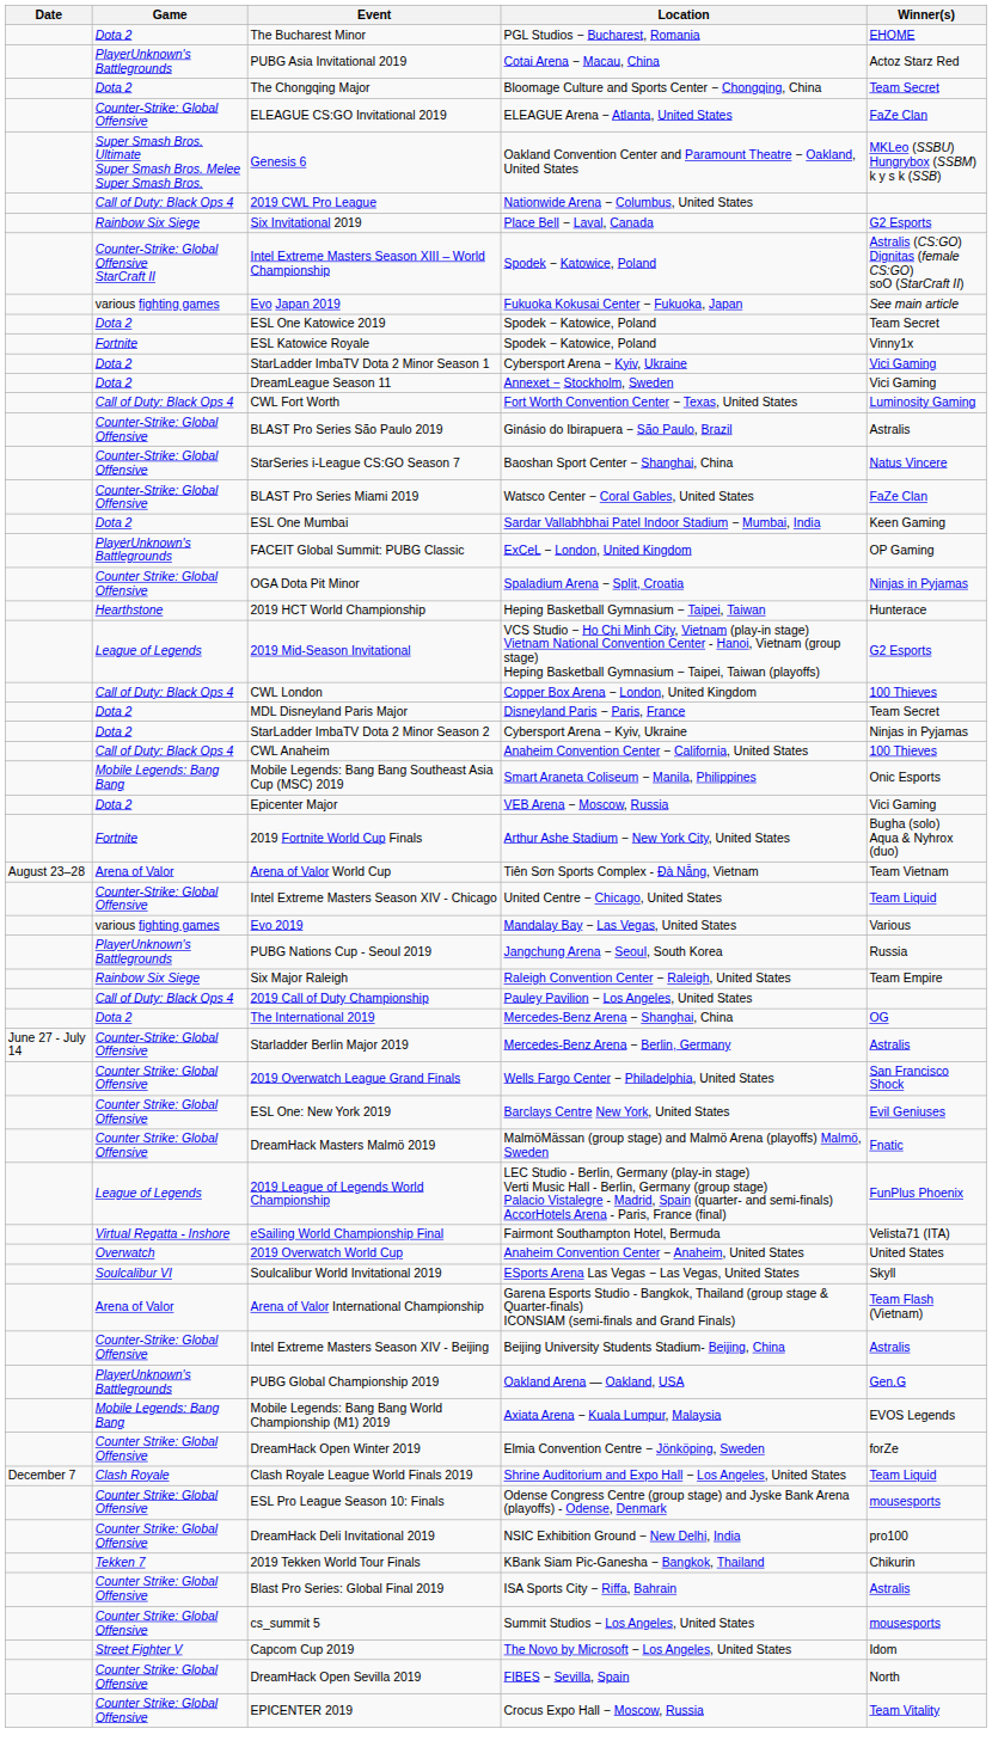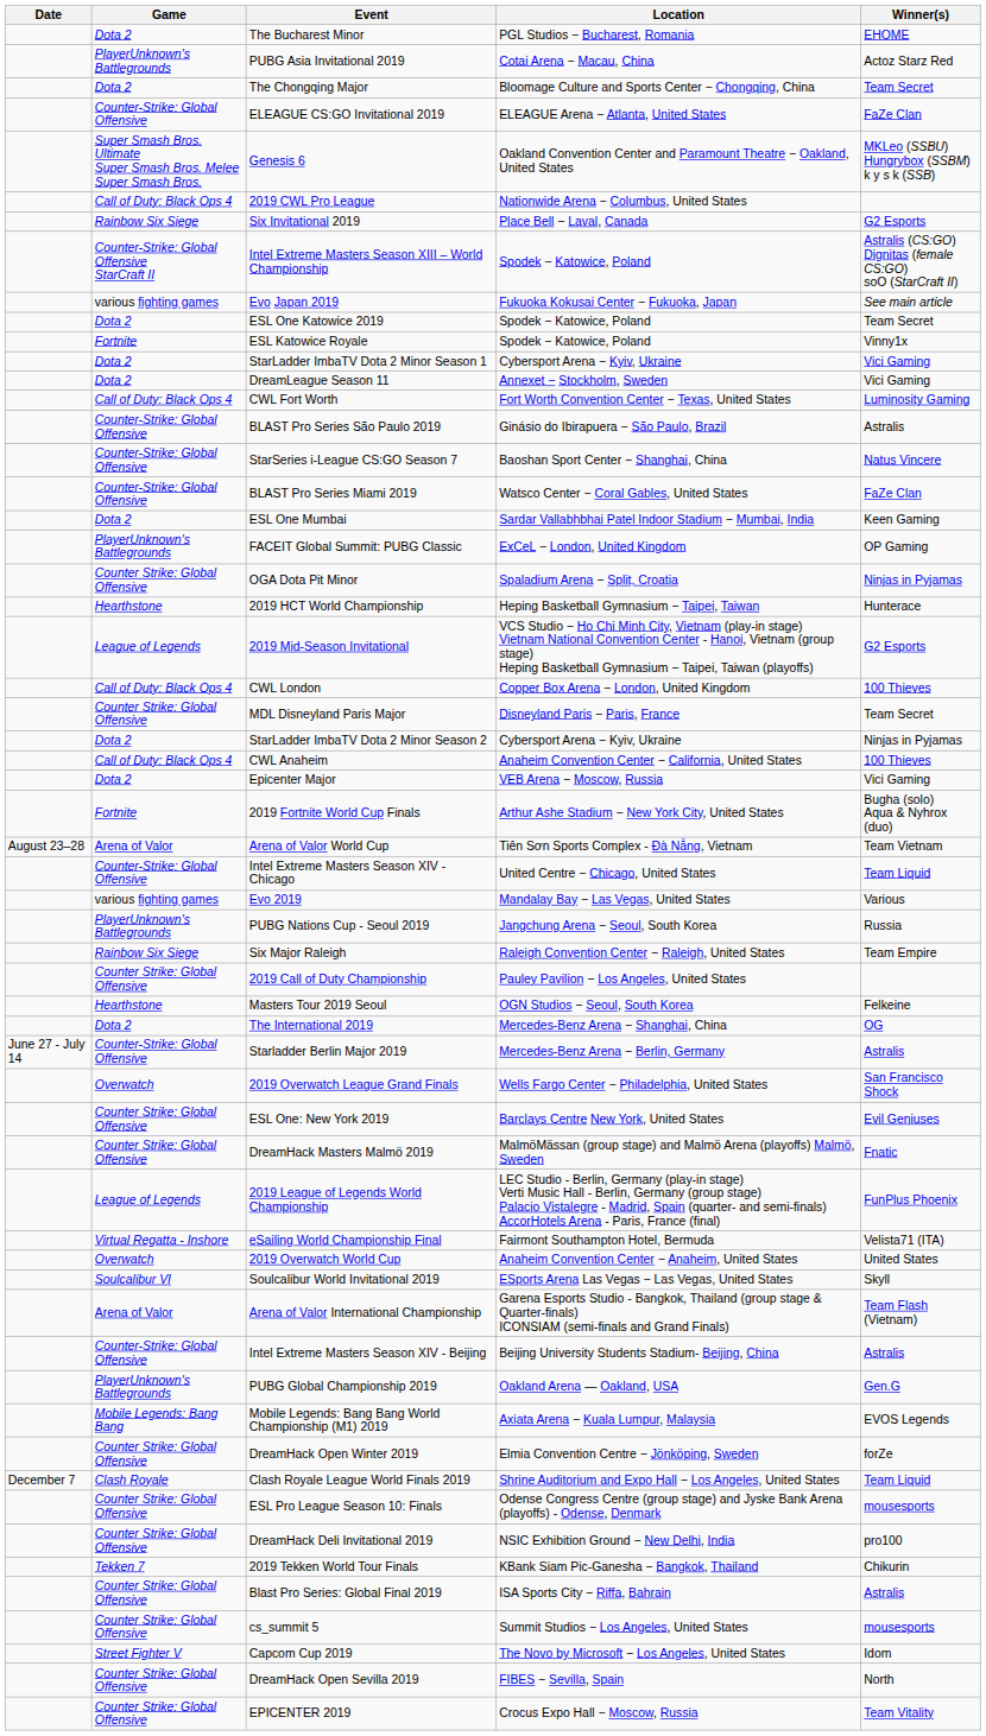 <table class="wikitable sortable" style="width:100%">
 <tr>
 <th scope="col">Date</th>
 <th scope="col">Game</th>
 <th scope="col">Event</th>
 <th scope="col">Location</th>
 <th scope="col">Winner(s)</th>
 </tr>
 <tr>
 <td></td>
 <td><em><a href='#'>Dota 2</a></em></td>
 <td>The Bucharest Minor</td>
 <td>PGL Studios − <a href='#'>Bucharest</a>, <a href='#'>Romania</a></td>
 <td><a href='#'>EHOME</a></td>
 </tr>
 <tr>
 <td></td>
 <td><em><a href='#'>PlayerUnknown's Battlegrounds</a></em></td>
 <td>PUBG Asia Invitational 2019</td>
 <td><a href='#'>Cotai Arena</a> − <a href='#'>Macau</a>, <a href='#'>China</a></td>
 <td>Actoz Starz Red</td>
 </tr>
 <tr>
 <td></td>
 <td><em><a href='#'>Dota 2</a></em></td>
 <td>The Chongqing Major</td>
 <td>Bloomage Culture and Sports Center − <a href='#'>Chongqing</a>, China</td>
 <td><a href='#'>Team Secret</a></td>
 </tr>
 <tr>
 <td></td>
 <td><em><a href='#'>Counter-Strike: Global Offensive</a></em></td>
 <td>ELEAGUE CS:GO Invitational 2019</td>
 <td>ELEAGUE Arena − <a href='#'>Atlanta</a>, <a href='#'>United States</a></td>
 <td><a href='#'>FaZe Clan</a></td>
 </tr>
 <tr>
 <td></td>
 <td><em><a href='#'>Super Smash Bros. Ultimate</a></em><br><em><a href='#'>Super Smash Bros. Melee</a></em><br><em><a href='#'>Super Smash Bros.</a></em></td>
 <td><a href='#'>Genesis 6</a></td>
 <td>Oakland Convention Center and <a href='#'>Paramount Theatre</a> − <a href='#'>Oakland</a>, United States</td>
 <td><a href='#'>MKLeo</a> (<em>SSBU</em>)<br><a href='#'>Hungrybox</a> (<em>SSBM</em>)<br>k y s k (<em>SSB</em>)</td>
 </tr>
 <tr>
 <td></td>
 <td><em><a href='#'>Call of Duty: Black Ops 4</a></em></td>
 <td><a href='#'>2019 CWL Pro League</a></td>
 <td><a href='#'>Nationwide Arena</a> − <a href='#'>Columbus</a>, United States</td>
 <td></td>
 </tr>
 <tr>
 <td></td>
 <td><em><a href='#'>Rainbow Six Siege</a></em></td>
 <td><a href='#'>Six Invitational</a> 2019</td>
 <td><a href='#'>Place Bell</a> − <a href='#'>Laval</a>, <a href='#'>Canada</a></td>
 <td><a href='#'>G2 Esports</a></td>
 </tr>
 <tr>
 <td></td>
 <td><em><a href='#'>Counter-Strike: Global Offensive</a></em><br><em><a href='#'>StarCraft II</a></em></td>
 <td><a href='#'>Intel Extreme Masters Season XIII – World Championship</a></td>
 <td><a href='#'>Spodek</a> − <a href='#'>Katowice</a>, <a href='#'>Poland</a></td>
 <td><a href='#'>Astralis</a> (<em>CS:GO</em>)<br><a href='#'>Dignitas</a> (<em>female CS:GO</em>)<br>soO (<em>StarCraft II</em>)</td>
 </tr>
 <tr>
 <td></td>
 <td>various <a href='#'>fighting games</a></td>
 <td><a href='#'>Evo</a> <a href='#'>Japan 2019</a></td>
 <td><a href='#'>Fukuoka Kokusai Center</a> − <a href='#'>Fukuoka</a>, <a href='#'>Japan</a></td>
 <td><em>See main article</em></td>
 </tr>
 <tr>
 <td></td>
 <td><em><a href='#'>Dota 2</a></em></td>
 <td>ESL One Katowice 2019</td>
 <td>Spodek − Katowice, Poland</td>
 <td>Team Secret</td>
 </tr>
 <tr>
 <td></td>
 <td><em><a href='#'>Fortnite</a></em></td>
 <td>ESL Katowice Royale</td>
 <td>Spodek − Katowice, Poland</td>
 <td>Vinny1x</td>
 </tr>
 <tr>
 <td></td>
 <td><em><a href='#'>Dota 2</a></em></td>
 <td>StarLadder ImbaTV Dota 2 Minor Season 1</td>
 <td>Cybersport Arena − <a href='#'>Kyiv</a>, <a href='#'>Ukraine</a></td>
 <td><a href='#'>Vici Gaming</a></td>
 </tr>
 <tr>
 <td></td>
 <td><em><a href='#'>Dota 2</a></em></td>
 <td>DreamLeague Season 11</td>
 <td><a href='#'>Annexet −</a> <a href='#'>Stockholm</a>, <a href='#'>Sweden</a></td>
 <td>Vici Gaming</td>
 </tr>
 <tr>
 <td></td>
 <td><em><a href='#'>Call of Duty: Black Ops 4</a></em></td>
 <td>CWL Fort Worth</td>
 <td><a href='#'>Fort Worth Convention Center</a> − <a href='#'>Texas</a>, United States</td>
 <td><a href='#'>Luminosity Gaming</a></td>
 </tr>
 <tr>
 <td></td>
 <td><em><a href='#'>Counter-Strike: Global Offensive</a></em></td>
 <td>BLAST Pro Series São Paulo 2019</td>
 <td>Ginásio do Ibirapuera − <a href='#'>São Paulo</a>, <a href='#'>Brazil</a></td>
 <td>Astralis</td>
 </tr>
 <tr>
 <td></td>
 <td><em><a href='#'>Counter-Strike: Global Offensive</a></em></td>
 <td>StarSeries i-League CS:GO Season 7</td>
 <td>Baoshan Sport Center − <a href='#'>Shanghai</a>, China</td>
 <td><a href='#'>Natus Vincere</a></td>
 </tr>
 <tr>
 <td></td>
 <td><em><a href='#'>Counter-Strike: Global Offensive</a></em></td>
 <td>BLAST Pro Series Miami 2019</td>
 <td>Watsco Center − <a href='#'>Coral Gables</a>, United States</td>
 <td><a href='#'>FaZe Clan</a></td>
 </tr>
 <tr>
 <td></td>
 <td><em><a href='#'>Dota 2</a></em></td>
 <td>ESL One Mumbai</td>
 <td><a href='#'>Sardar Vallabhbhai Patel Indoor Stadium</a> − <a href='#'>Mumbai</a>, <a href='#'>India</a></td>
 <td>Keen Gaming</td>
 </tr>
 <tr>
 <td></td>
 <td><em><a href='#'>PlayerUnknown's Battlegrounds</a></em></td>
 <td>FACEIT Global Summit: PUBG Classic</td>
 <td><a href='#'>ExCeL</a> − <a href='#'>London</a>, <a href='#'>United Kingdom</a></td>
 <td>OP Gaming</td>
 </tr>
 <tr>
 <td></td>
 <td><em><a href='#'>Counter Strike: Global Offensive</a></em></td>
 <td>OGA Dota Pit Minor</td>
 <td><a href='#'>Spaladium Arena</a> − <a href='#'>Split, Croatia</a></td>
 <td><a href='#'>Ninjas in Pyjamas</a></td>
 </tr>
 <tr>
 <td></td>
 <td><em><a href='#'>Hearthstone</a></em></td>
 <td>2019 HCT World Championship</td>
 <td>Heping Basketball Gymnasium − <a href='#'>Taipei</a>, <a href='#'>Taiwan</a></td>
 <td>Hunterace</td>
 </tr>
 <tr>
 <td></td>
 <td><em><a href='#'>League of Legends</a></em></td>
 <td><a href='#'>2019 Mid-Season Invitational</a></td>
 <td>VCS Studio − <a href='#'>Ho Chi Minh City</a>, <a href='#'>Vietnam</a> (play-in stage)<br><a href='#'>Vietnam National Convention Center</a> - <a href='#'>Hanoi</a>, Vietnam (group stage)<br>Heping Basketball Gymnasium − Taipei, Taiwan (playoffs)</td>
 <td><a href='#'>G2 Esports</a></td>
 </tr>
 <tr>
 <td></td>
 <td><em><a href='#'>Call of Duty: Black Ops 4</a></em></td>
 <td>CWL London</td>
 <td><a href='#'>Copper Box Arena</a> − <a href='#'>London</a>, United Kingdom</td>
 <td><a href='#'>100 Thieves</a></td>
 </tr>
 <tr>
 <td></td>
-<td><em><a href='#'>Dota 2</a></em></td>
+<td><em><a href='#'>Counter Strike: Global Offensive</a></em></td>
 <td>MDL Disneyland Paris Major</td>
 <td><a href='#'>Disneyland Paris</a> − <a href='#'>Paris</a>, <a href='#'>France</a></td>
 <td>Team Secret</td>
 </tr>
 <tr>
 <td></td>
 <td><em><a href='#'>Dota 2</a></em></td>
 <td>StarLadder ImbaTV Dota 2 Minor Season 2</td>
 <td>Cybersport Arena − Kyiv, Ukraine</td>
 <td>Ninjas in Pyjamas</td>
 </tr>
 <tr>
 <td></td>
 <td><em><a href='#'>Call of Duty: Black Ops 4</a></em></td>
 <td>CWL Anaheim</td>
 <td><a href='#'>Anaheim Convention Center</a> − <a href='#'>California</a>, United States</td>
 <td><a href='#'>100 Thieves</a></td>
-</tr>
-<tr>
-<td></td>
-<td><em><a href='#'>Mobile Legends: Bang Bang</a></em></td>
-<td>Mobile Legends: Bang Bang Southeast Asia Cup (MSC) 2019</td>
-<td><a href='#'>Smart Araneta Coliseum</a> − <a href='#'>Manila</a>, <a href='#'>Philippines</a></td>
-<td>Onic Esports</td>
 </tr>
 <tr>
 <td></td>
 <td><em><a href='#'>Dota 2</a></em></td>
 <td>Epicenter Major</td>
 <td><a href='#'>VEB Arena</a> − <a href='#'>Moscow</a>, <a href='#'>Russia</a></td>
 <td>Vici Gaming</td>
 </tr>
 <tr>
 <td></td>
 <td><em><a href='#'>Fortnite</a></em></td>
 <td>2019 <a href='#'>Fortnite World Cup</a> Finals</td>
 <td><a href='#'>Arthur Ashe Stadium</a> − <a href='#'>New York City</a>, United States</td>
 <td>Bugha (solo)<br>Aqua & Nyhrox (duo)</td>
 </tr>
 <tr>
 <td>August 23–28</td>
 <td><a href='#'>Arena of Valor</a></td>
 <td><a href='#'>Arena of Valor</a> World Cup</td>
 <td>Tiên Sơn Sports Complex - <a href='#'>Đà Nẵng</a>, Vietnam</td>
 <td>Team Vietnam</td>
 </tr>
 <tr>
 <td></td>
 <td><em><a href='#'>Counter-Strike: Global Offensive</a></em></td>
 <td>Intel Extreme Masters Season XIV - Chicago</td>
 <td>United Centre − <a href='#'>Chicago</a>, United States</td>
 <td><a href='#'>Team Liquid</a></td>
 </tr>
 <tr>
 <td></td>
 <td>various <a href='#'>fighting games</a></td>
 <td><a href='#'>Evo 2019</a></td>
 <td><a href='#'>Mandalay Bay</a> − <a href='#'>Las Vegas</a>, United States</td>
 <td>Various</td>
 </tr>
 <tr>
 <td></td>
 <td><em><a href='#'>PlayerUnknown's Battlegrounds</a></em></td>
 <td>PUBG Nations Cup - Seoul 2019</td>
 <td><a href='#'>Jangchung Arena</a> − <a href='#'>Seoul</a>, South Korea</td>
 <td>Russia</td>
 </tr>
 <tr>
 <td></td>
 <td><a href='#'><em>Rainbow Six Siege</em></a></td>
 <td>Six Major Raleigh</td>
 <td><a href='#'>Raleigh Convention Center</a> − <a href='#'>Raleigh</a>, United States</td>
 <td>Team Empire</td>
 </tr>
 <tr>
 <td></td>
-<td><em><a href='#'>Call of Duty: Black Ops 4</a></em></td>
+<td><em><a href='#'>Counter Strike: Global Offensive</a></em></td>
 <td><a href='#'>2019 Call of Duty Championship</a></td>
 <td><a href='#'>Pauley Pavilion</a> − <a href='#'>Los Angeles</a>, United States</td>
 <td></td>
+</tr>
+<tr>
+<td></td>
+<td><em><a href='#'>Hearthstone</a></em></td>
+<td>Masters Tour 2019 Seoul</td>
+<td><a href='#'>OGN Studios</a> − <a href='#'>Seoul</a>, <a href='#'>South Korea</a></td>
+<td>Felkeine</td>
 </tr>
 <tr>
 <td></td>
 <td><em><a href='#'>Dota 2</a></em></td>
 <td><a href='#'>The International 2019</a></td>
 <td><a href='#'>Mercedes-Benz Arena</a> − <a href='#'>Shanghai</a>, China</td>
 <td><a href='#'>OG</a></td>
 </tr>
 <tr>
 <td>June 27 - July 14</td>
 <td><em><a href='#'>Counter-Strike: Global Offensive</a></em></td>
 <td>Starladder Berlin Major 2019</td>
 <td><a href='#'>Mercedes-Benz Arena</a> − <a href='#'>Berlin, Germany</a></td>
 <td><a href='#'>Astralis</a></td>
 </tr>
 <tr>
 <td></td>
-<td><em><a href='#'>Counter Strike: Global Offensive</a></em></td>
+<td><em><a href='#'>Overwatch</a></em></td>
 <td><a href='#'>2019 Overwatch League Grand Finals</a></td>
 <td><a href='#'>Wells Fargo Center</a> − <a href='#'>Philadelphia</a>, United States</td>
 <td><a href='#'>San Francisco Shock</a></td>
 </tr>
 <tr>
 <td></td>
 <td><em><a href='#'>Counter Strike: Global Offensive</a></em></td>
 <td>ESL One: New York 2019</td>
 <td><a href='#'>Barclays Centre</a> <a href='#'>New York</a>, United States</td>
 <td><a href='#'>Evil Geniuses</a></td>
 </tr>
 <tr>
 <td></td>
 <td><em><a href='#'>Counter Strike: Global Offensive</a></em></td>
 <td>DreamHack Masters Malmö 2019</td>
 <td>MalmöMässan (group stage) and Malmö Arena (playoffs) <a href='#'>Malmö</a>, <a href='#'>Sweden</a></td>
 <td><a href='#'>Fnatic</a></td>
 </tr>
 <tr>
 <td></td>
 <td><em><a href='#'>League of Legends</a></em></td>
 <td><a href='#'>2019 League of Legends World Championship</a></td>
 <td>LEC Studio - Berlin, Germany (play-in stage)<br>Verti Music Hall - Berlin, Germany (group stage)<br><a href='#'>Palacio Vistalegre</a> - <a href='#'>Madrid</a>, <a href='#'>Spain</a> (quarter- and semi-finals)<br><a href='#'>AccorHotels Arena</a> - Paris, France (final)</td>
 <td><a href='#'>FunPlus Phoenix</a></td>
 </tr>
 <tr>
 <td></td>
 <td><em><a href='#'>Virtual Regatta - Inshore</a></em></td>
 <td><a href='#'>eSailing World Championship Final</a></td>
 <td>Fairmont Southampton Hotel, Bermuda</td>
 <td>Velista71 (ITA)</td>
 </tr>
 <tr>
 <td></td>
 <td><em><a href='#'>Overwatch</a></em></td>
 <td><a href='#'>2019 Overwatch World Cup</a></td>
 <td><a href='#'>Anaheim Convention Center</a> − <a href='#'>Anaheim</a>, United States</td>
 <td>United States</td>
 </tr>
 <tr>
 <td></td>
 <td><em><a href='#'>Soulcalibur VI</a></em></td>
 <td>Soulcalibur World Invitational 2019</td>
 <td><a href='#'>ESports Arena</a> Las Vegas − Las Vegas, United States</td>
 <td>Skyll</td>
 </tr>
 <tr>
 <td></td>
 <td><a href='#'>Arena of Valor</a></td>
 <td><a href='#'>Arena of Valor</a> International Championship</td>
 <td>Garena Esports Studio - Bangkok, Thailand (group stage & Quarter-finals)<br>ICONSIAM (semi-finals and Grand Finals)</td>
 <td><a href='#'>Team Flash</a> (Vietnam)</td>
 </tr>
 <tr>
 <td></td>
 <td><em><a href='#'>Counter-Strike: Global Offensive</a></em></td>
 <td>Intel Extreme Masters Season XIV - Beijing</td>
 <td>Beijing University Students Stadium- <a href='#'>Beijing</a>, <a href='#'>China</a></td>
 <td><a href='#'>Astralis</a></td>
 </tr>
 <tr>
 <td></td>
 <td><em><a href='#'>PlayerUnknown's Battlegrounds</a></em></td>
 <td>PUBG Global Championship 2019</td>
 <td><a href='#'>Oakland Arena</a> — <a href='#'>Oakland</a>, <a href='#'>USA</a></td>
 <td><a href='#'>Gen.G</a></td>
 </tr>
 <tr>
 <td></td>
 <td><em><a href='#'>Mobile Legends: Bang Bang</a></em></td>
 <td>Mobile Legends: Bang Bang World Championship (M1) 2019</td>
 <td><a href='#'>Axiata Arena</a> − <a href='#'>Kuala Lumpur</a>, <a href='#'>Malaysia</a></td>
 <td>EVOS Legends</td>
 </tr>
 <tr>
 <td></td>
 <td><em><a href='#'>Counter Strike: Global Offensive</a></em></td>
 <td>DreamHack Open Winter 2019</td>
 <td>Elmia Convention Centre − <a href='#'>Jönköping</a>, <a href='#'>Sweden</a></td>
 <td>forZe</td>
 </tr>
 <tr>
 <td>December 7</td>
 <td><em><a href='#'>Clash Royale</a></em></td>
 <td>Clash Royale League World Finals 2019</td>
 <td><a href='#'>Shrine Auditorium and Expo Hall</a> − <a href='#'>Los Angeles</a>, United States</td>
 <td><a href='#'>Team Liquid</a></td>
 </tr>
 <tr>
 <td></td>
 <td><em><a href='#'>Counter Strike: Global Offensive</a></em></td>
 <td>ESL Pro League Season 10: Finals</td>
 <td>Odense Congress Centre (group stage) and Jyske Bank Arena (playoffs) - <a href='#'>Odense</a>, <a href='#'>Denmark</a></td>
 <td><a href='#'>mousesports</a></td>
 </tr>
 <tr>
 <td></td>
 <td><em><a href='#'>Counter Strike: Global Offensive</a></em></td>
 <td>DreamHack Deli Invitational 2019</td>
 <td>NSIC Exhibition Ground − <a href='#'>New Delhi</a>, <a href='#'>India</a></td>
 <td>pro100</td>
 </tr>
 <tr>
 <td></td>
 <td><em><a href='#'>Tekken 7</a></em></td>
 <td>2019 Tekken World Tour Finals</td>
 <td>KBank Siam Pic-Ganesha − <a href='#'>Bangkok</a>, <a href='#'>Thailand</a></td>
 <td>Chikurin</td>
 </tr>
 <tr>
 <td></td>
 <td><em><a href='#'>Counter Strike: Global Offensive</a></em></td>
 <td>Blast Pro Series: Global Final 2019</td>
 <td>ISA Sports City − <a href='#'>Riffa</a>, <a href='#'>Bahrain</a></td>
 <td><a href='#'>Astralis</a></td>
 </tr>
 <tr>
 <td></td>
 <td><em><a href='#'>Counter Strike: Global Offensive</a></em></td>
 <td>cs_summit 5</td>
 <td>Summit Studios − <a href='#'>Los Angeles</a>, United States</td>
 <td><a href='#'>mousesports</a></td>
 </tr>
 <tr>
 <td></td>
 <td><em><a href='#'>Street Fighter V</a></em></td>
 <td>Capcom Cup 2019</td>
 <td><a href='#'>The Novo by Microsoft</a> − <a href='#'>Los Angeles</a>, United States</td>
 <td>Idom</td>
 </tr>
 <tr>
 <td></td>
 <td><em><a href='#'>Counter Strike: Global Offensive</a></em></td>
 <td>DreamHack Open Sevilla 2019</td>
 <td><a href='#'>FIBES</a> − <a href='#'>Sevilla</a>, <a href='#'>Spain</a></td>
 <td>North</td>
 </tr>
 <tr>
 <td></td>
 <td><em><a href='#'>Counter Strike: Global Offensive</a></em></td>
 <td>EPICENTER 2019</td>
 <td>Crocus Expo Hall − <a href='#'>Moscow</a>, <a href='#'>Russia</a></td>
 <td><a href='#'>Team Vitality</a></td>
 </tr>
 </table>
